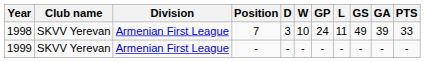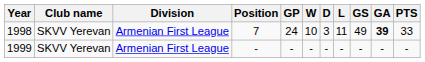 <table class="wikitable" style="text-align: center;">
 <tr>
 <th>Year</th>
 <th>Club name</th>
 <th>Division</th>
 <th>Position</th>
+<th>GP</th>
+<th>W</th>
 <th>D</th>
-<th>W</th>
-<th>GP</th>
 <th>L</th>
 <th>GS</th>
 <th>GA</th>
 <th>PTS</th>
 </tr>
 <tr>
 <td>1998</td>
 <td>SKVV Yerevan</td>
 <td><a href='#'>Armenian First League</a></td>
 <td>7</td>
+<td>24</td>
+<td>10</td>
 <td>3</td>
-<td>10</td>
-<td>24</td>
 <td>11</td>
 <td>49</td>
-<td>39</td>
+<td><strong>39</strong></td>
 <td>33</td>
 </tr>
 <tr>
 <td>1999</td>
 <td>SKVV Yerevan</td>
 <td><a href='#'>Armenian First League</a></td>
 <td>-</td>
 <td>-</td>
 <td>-</td>
 <td>-</td>
 <td>-</td>
 <td>-</td>
 <td>-</td>
 <td>-</td>
 </tr>
 </table>
